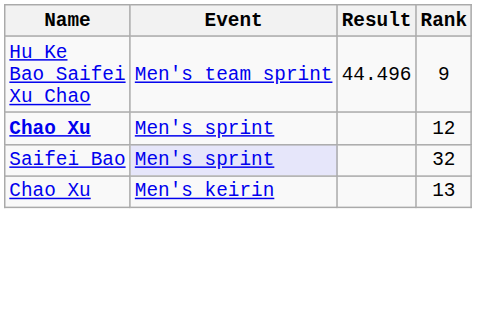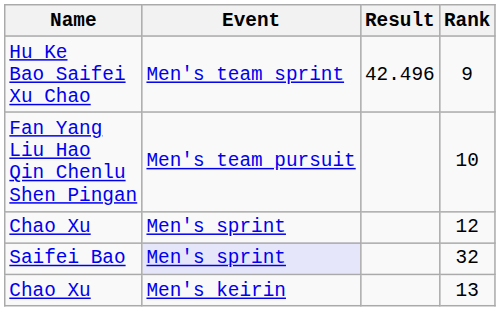 <table class="wikitable sortable">
 <tr>
 <th>Name</th>
 <th>Event</th>
 <th>Result</th>
 <th>Rank</th>
 </tr>
 <tr>
 <td><a href='#'>Hu Ke</a><br><a href='#'>Bao Saifei</a><br><a href='#'>Xu Chao</a></td>
 <td><a href='#'>Men's team sprint</a></td>
-<td>44.496</td>
+<td>42.496</td>
 <td align=center>9</td>
 </tr>
 <tr>
-<td><strong><a href='#'>Chao Xu</a></strong></td>
+<td><a href='#'>Fan Yang</a><br><a href='#'>Liu Hao</a><br><a href='#'>Qin Chenlu</a><br><a href='#'>Shen Pingan</a></td>
+<td><a href='#'>Men's team pursuit</a></td>
+<td></td>
+<td align=center>10</td>
+</tr>
+<tr>
+<td><a href='#'>Chao Xu</a></td>
 <td><a href='#'>Men's sprint</a></td>
 <td></td>
 <td align=center>12</td>
 </tr>
 <tr>
 <td><a href='#'>Saifei Bao</a></td>
 <td style="background: lavender;"><a href='#'>Men's sprint</a></td>
 <td></td>
 <td align=center>32</td>
 </tr>
 <tr>
 <td><a href='#'>Chao Xu</a></td>
 <td><a href='#'>Men's keirin</a></td>
 <td></td>
 <td align=center>13</td>
 </tr>
 </table>
